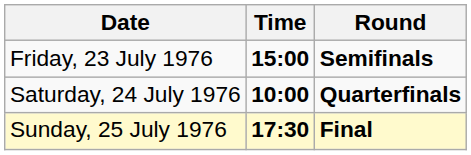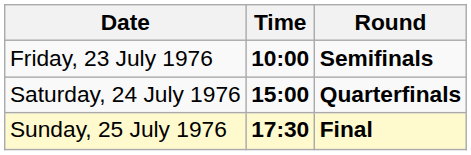 <table class="wikitable">
 <tr>
 <th>Date</th>
 <th>Time</th>
 <th>Round</th>
 </tr>
 <tr>
 <td>Friday, 23 July 1976</td>
-<td><strong>15:00</strong></td>
+<td><strong>10:00</strong></td>
 <td><strong>Semifinals</strong></td>
 </tr>
 <tr>
 <td>Saturday, 24 July 1976</td>
-<td><strong>10:00</strong></td>
+<td><strong>15:00</strong></td>
 <td><strong>Quarterfinals</strong></td>
 </tr>
 <tr style=background:lemonchiffon>
 <td>Sunday, 25 July 1976</td>
 <td><strong>17:30</strong></td>
 <td><strong>Final</strong></td>
 </tr>
 </table>
